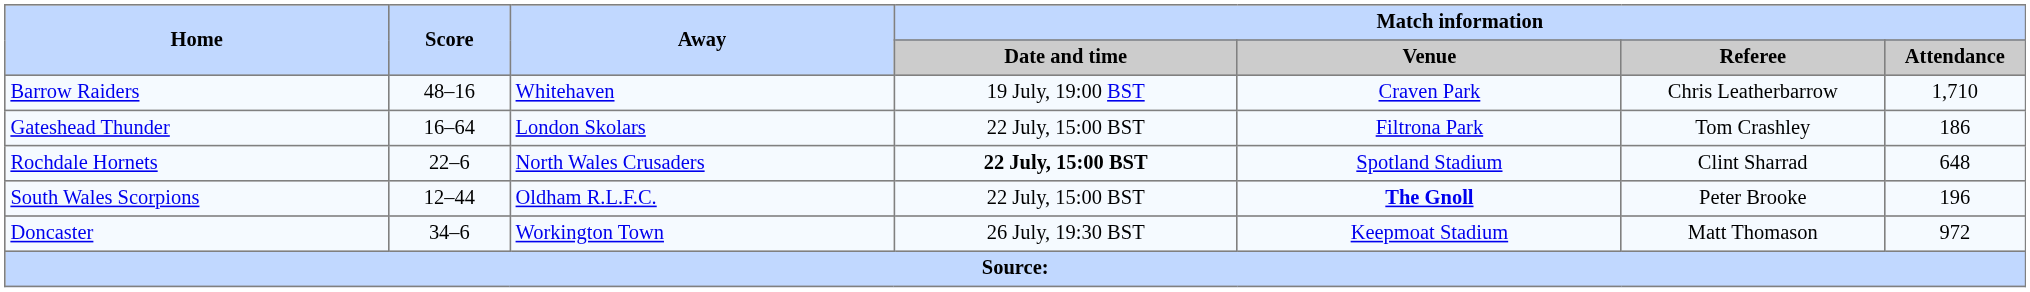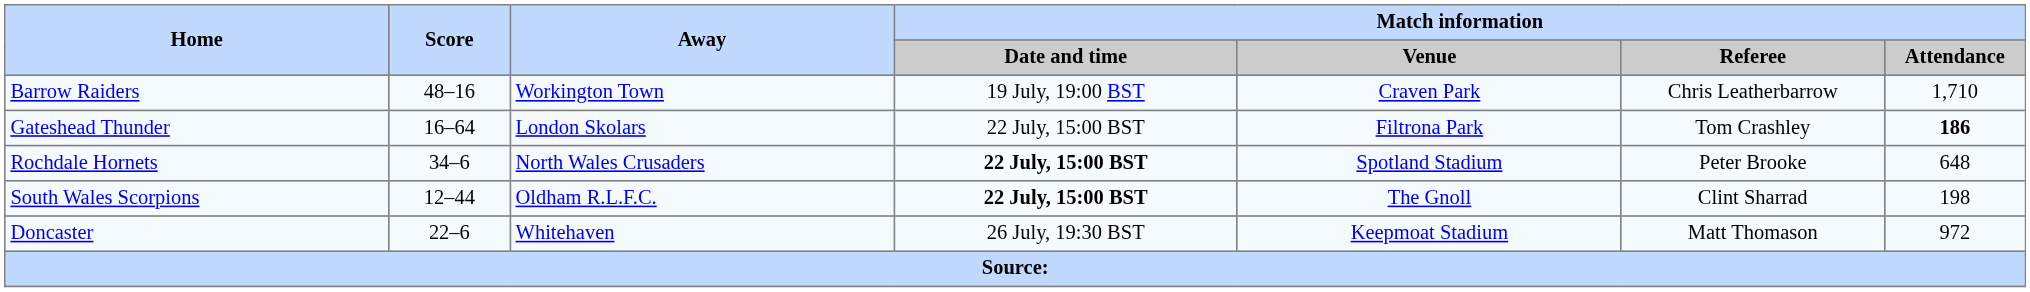 <table border=1 style="border-collapse:collapse; font-size:80%; text-align:center;" cellpadding=3 cellspacing=0 width=100%>
 <tr bgcolor=#C1D8FF>
 <th rowspan=2 width=19%>Home</th>
 <th rowspan=2 width=6%>Score</th>
 <th rowspan=2 width=19%>Away</th>
 <th colspan=6>Match information</th>
 </tr>
 <tr bgcolor=#CCCCCC>
 <th width=17%>Date and time</th>
 <th width=19%>Venue</th>
 <th width=13%>Referee</th>
 <th width=7%>Attendance</th>
 </tr>
 <tr bgcolor=#F5FAFF>
 <td align=left> <a href='#'>Barrow Raiders</a></td>
 <td>48–16</td>
-<td align=left> <a href='#'>Whitehaven</a></td>
+<td align=left> <a href='#'>Workington Town</a></td>
 <td>19 July, 19:00 <a href='#'>BST</a></td>
 <td><a href='#'>Craven Park</a></td>
 <td>Chris Leatherbarrow</td>
 <td>1,710</td>
 </tr>
 <tr bgcolor=#F5FAFF>
 <td align=left> <a href='#'>Gateshead Thunder</a></td>
 <td>16–64</td>
 <td align=left> <a href='#'>London Skolars</a></td>
 <td>22 July, 15:00 BST</td>
 <td><a href='#'>Filtrona Park</a></td>
 <td>Tom Crashley</td>
-<td>186</td>
+<td><strong>186</strong></td>
 </tr>
 <tr bgcolor=#F5FAFF>
 <td align=left> <a href='#'>Rochdale Hornets</a></td>
-<td>22–6</td>
+<td>34–6</td>
 <td align=left> <a href='#'>North Wales Crusaders</a></td>
 <td><strong>22 July, 15:00 BST</strong></td>
 <td><a href='#'>Spotland Stadium</a></td>
-<td>Clint Sharrad</td>
+<td>Peter Brooke</td>
 <td>648</td>
 </tr>
 <tr bgcolor=#F5FAFF>
 <td align=left> <a href='#'>South Wales Scorpions</a></td>
 <td>12–44</td>
 <td align=left> <a href='#'>Oldham R.L.F.C.</a></td>
-<td>22 July, 15:00 BST</td>
-<td><strong><a href='#'>The Gnoll</a></strong></td>
-<td>Peter Brooke</td>
-<td>196</td>
+<td><strong>22 July, 15:00 BST</strong></td>
+<td><a href='#'>The Gnoll</a></td>
+<td>Clint Sharrad</td>
+<td>198</td>
 </tr>
 <tr bgcolor=#F5FAFF>
 <td align=left> <a href='#'>Doncaster</a></td>
-<td>34–6</td>
-<td align=left> <a href='#'>Workington Town</a></td>
+<td>22–6</td>
+<td align=left> <a href='#'>Whitehaven</a></td>
 <td>26 July, 19:30 BST</td>
 <td><a href='#'>Keepmoat Stadium</a></td>
 <td>Matt Thomason</td>
 <td>972</td>
 </tr>
 <tr bgcolor=#C1D8FF>
 <th colspan=12>Source:</th>
 </tr>
 </table>
